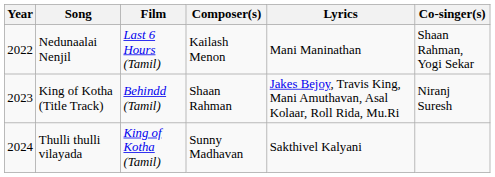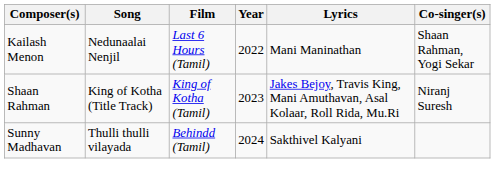 <table class = "sortable wikitable">
 <tr>
-<th>Year</th>
+<th>Composer(s)</th>
 <th>Song</th>
 <th>Film</th>
-<th>Composer(s)</th>
+<th>Year</th>
 <th>Lyrics</th>
 <th>Co-singer(s)</th>
 </tr>
 <tr>
-<td>2022</td>
+<td>Kailash Menon</td>
 <td>Nedunaalai Nenjil</td>
 <td><em><a href='#'>Last 6 Hours</a> (Tamil)</em></td>
-<td>Kailash Menon</td>
+<td>2022</td>
 <td>Mani Maninathan</td>
 <td>Shaan Rahman, Yogi Sekar</td>
 </tr>
 <tr>
+<td>Shaan Rahman</td>
+<td>King of Kotha (Title Track)</td>
+<td><em><a href='#'>King of Kotha</a> (Tamil)</em></td>
 <td>2023</td>
-<td>King of Kotha (Title Track)</td>
-<td><em><a href='#'>Behindd</a> (Tamil)</em></td>
-<td>Shaan Rahman</td>
 <td><a href='#'>Jakes Bejoy</a>, Travis King, Mani Amuthavan, Asal Kolaar, Roll Rida, Mu.Ri</td>
 <td>Niranj Suresh</td>
 </tr>
 <tr>
+<td>Sunny Madhavan</td>
+<td>Thulli thulli vilayada</td>
+<td><em><a href='#'>Behindd</a> (Tamil)</em></td>
 <td>2024</td>
-<td>Thulli thulli vilayada</td>
-<td><em><a href='#'>King of Kotha</a> (Tamil)</em></td>
-<td>Sunny Madhavan</td>
 <td>Sakthivel Kalyani</td>
 <td></td>
 </tr>
 </table>
